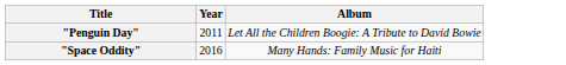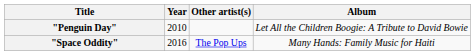 <table class="wikitable plainrowheaders" style="text-align:center">
 <tr>
 <th scope="col" style="width:16em;">Title</th>
 <th scope="col">Year</th>
+<th scope="col">Other artist(s)</th>
 <th scope="col">Album</th>
 </tr>
 <tr>
 <th scope="row">"Penguin Day"</th>
-<td>2011</td>
+<td>2010</td>
+<td></td>
 <td><em>Let All the Children Boogie: A Tribute to David Bowie</em></td>
 </tr>
 <tr>
 <th scope="row">"Space Oddity"</th>
 <td>2016</td>
+<td><a href='#'>The Pop Ups</a></td>
 <td><em>Many Hands: Family Music for Haiti</em></td>
 </tr>
 </table>
